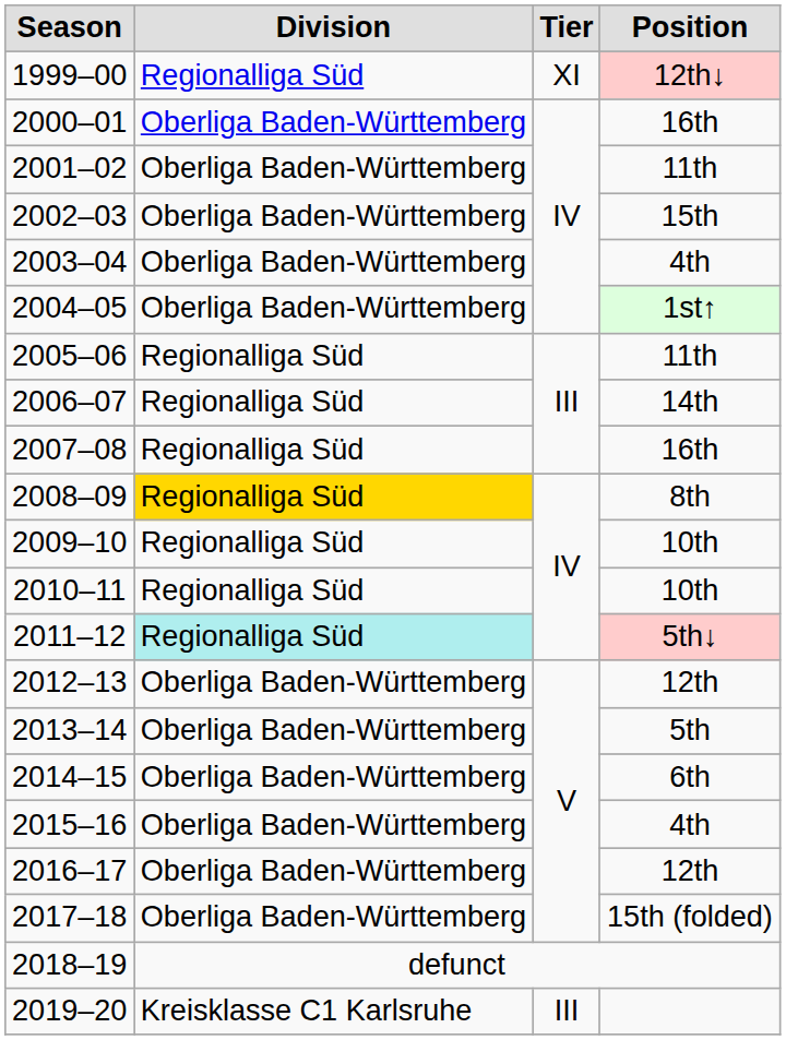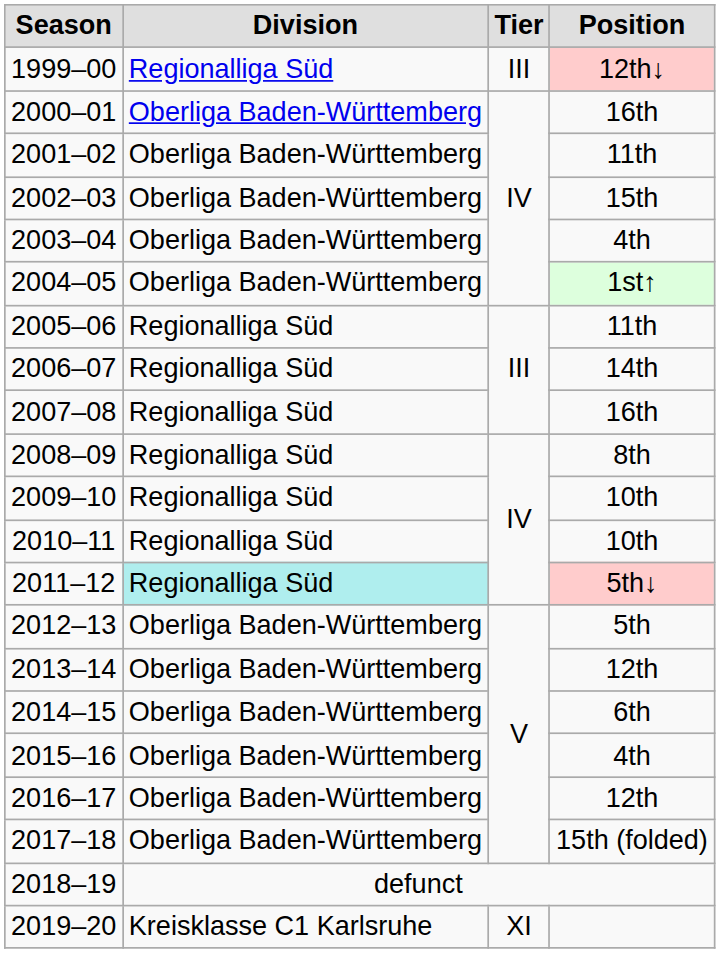 <table class="wikitable">
 <tr style="text-align:center; background:#dfdfdf;">
 <td><strong>Season</strong></td>
 <td><strong>Division</strong></td>
 <td><strong>Tier</strong></td>
 <td><strong>Position</strong></td>
 </tr>
 <tr style="text-align:center;">
 <td>1999–00</td>
 <td style="text-align:left;"><a href='#'>Regionalliga Süd</a></td>
-<td>XI</td>
+<td>III</td>
 <td style="background:#ffcccc">12th↓</td>
 </tr>
 <tr style="text-align:center;">
 <td>2000–01</td>
 <td style="text-align:left;"><a href='#'>Oberliga Baden-Württemberg</a></td>
 <td rowspan=5>IV</td>
 <td>16th</td>
 </tr>
 <tr style="text-align:center;">
 <td>2001–02</td>
 <td style="text-align:left;">Oberliga Baden-Württemberg</td>
 <td>11th</td>
 </tr>
 <tr style="text-align:center;">
 <td>2002–03</td>
 <td style="text-align:left;">Oberliga Baden-Württemberg</td>
 <td>15th</td>
 </tr>
 <tr style="text-align:center;">
 <td>2003–04</td>
 <td style="text-align:left;">Oberliga Baden-Württemberg</td>
 <td>4th</td>
 </tr>
 <tr style="text-align:center;">
 <td>2004–05</td>
 <td style="text-align:left;">Oberliga Baden-Württemberg</td>
 <td style="background:#ddffdd">1st↑</td>
 </tr>
 <tr style="text-align:center;">
 <td>2005–06</td>
 <td style="text-align:left;">Regionalliga Süd</td>
 <td rowspan=3>III</td>
 <td>11th</td>
 </tr>
 <tr style="text-align:center;">
 <td>2006–07</td>
 <td style="text-align:left;">Regionalliga Süd</td>
 <td>14th</td>
 </tr>
 <tr style="text-align:center;">
 <td>2007–08</td>
 <td style="text-align:left;">Regionalliga Süd</td>
 <td>16th</td>
 </tr>
 <tr style="text-align:center;">
 <td>2008–09</td>
-<td style="background: gold; text-align:left;">Regionalliga Süd</td>
+<td style="text-align:left;">Regionalliga Süd</td>
 <td rowspan=4>IV</td>
 <td>8th</td>
 </tr>
 <tr style="text-align:center;">
 <td>2009–10</td>
 <td style="text-align:left;">Regionalliga Süd</td>
 <td>10th</td>
 </tr>
 <tr style="text-align:center;">
 <td>2010–11</td>
 <td style="text-align:left;">Regionalliga Süd</td>
 <td>10th</td>
 </tr>
 <tr style="text-align:center;">
 <td>2011–12</td>
 <td style="background: paleturquoise; text-align:left;">Regionalliga Süd</td>
 <td style="background:#ffcccc">5th↓</td>
 </tr>
 <tr style="text-align:center;">
 <td>2012–13</td>
 <td style="text-align:left;">Oberliga Baden-Württemberg</td>
 <td rowspan=6>V</td>
-<td>12th</td>
+<td>5th</td>
 </tr>
 <tr style="text-align:center;">
 <td>2013–14</td>
 <td style="text-align:left;">Oberliga Baden-Württemberg</td>
-<td>5th</td>
+<td>12th</td>
 </tr>
 <tr style="text-align:center;">
 <td>2014–15</td>
 <td style="text-align:left;">Oberliga Baden-Württemberg</td>
 <td>6th</td>
 </tr>
 <tr style="text-align:center;">
 <td>2015–16</td>
 <td style="text-align:left;">Oberliga Baden-Württemberg</td>
 <td>4th</td>
 </tr>
 <tr style="text-align:center;">
 <td>2016–17</td>
 <td style="text-align:left;">Oberliga Baden-Württemberg</td>
 <td>12th</td>
 </tr>
 <tr style="text-align:center;">
 <td>2017–18</td>
 <td style="text-align:left;">Oberliga Baden-Württemberg</td>
 <td>15th (folded)</td>
 </tr>
 <tr style="text-align:center;">
 <td>2018–19</td>
 <td style="text-align:center;" colspan=3>defunct</td>
 </tr>
 <tr style="text-align:center;">
 <td>2019–20</td>
 <td style="text-align:left;">Kreisklasse C1 Karlsruhe</td>
-<td>III</td>
+<td>XI</td>
 <td></td>
 </tr>
 </table>
